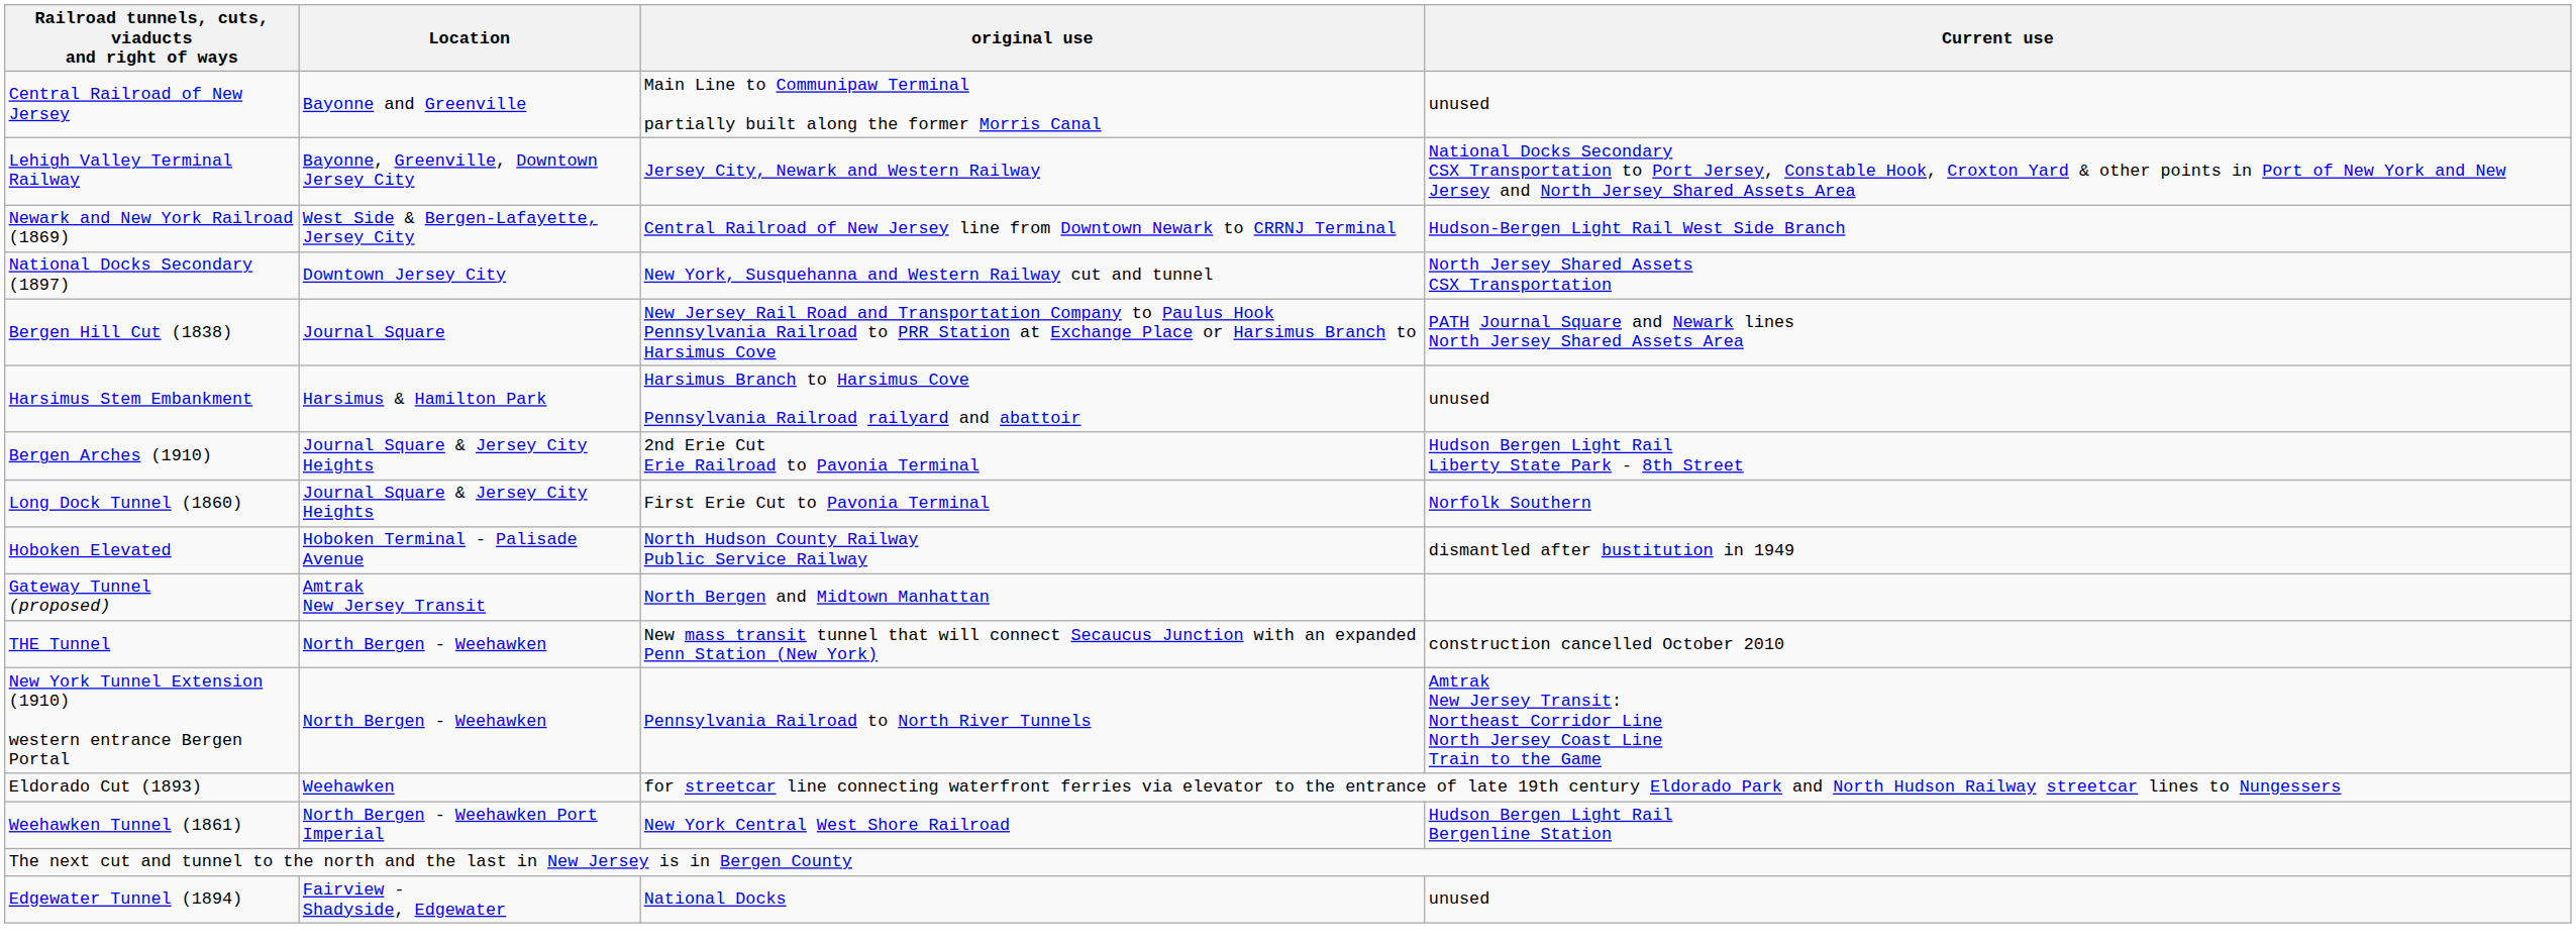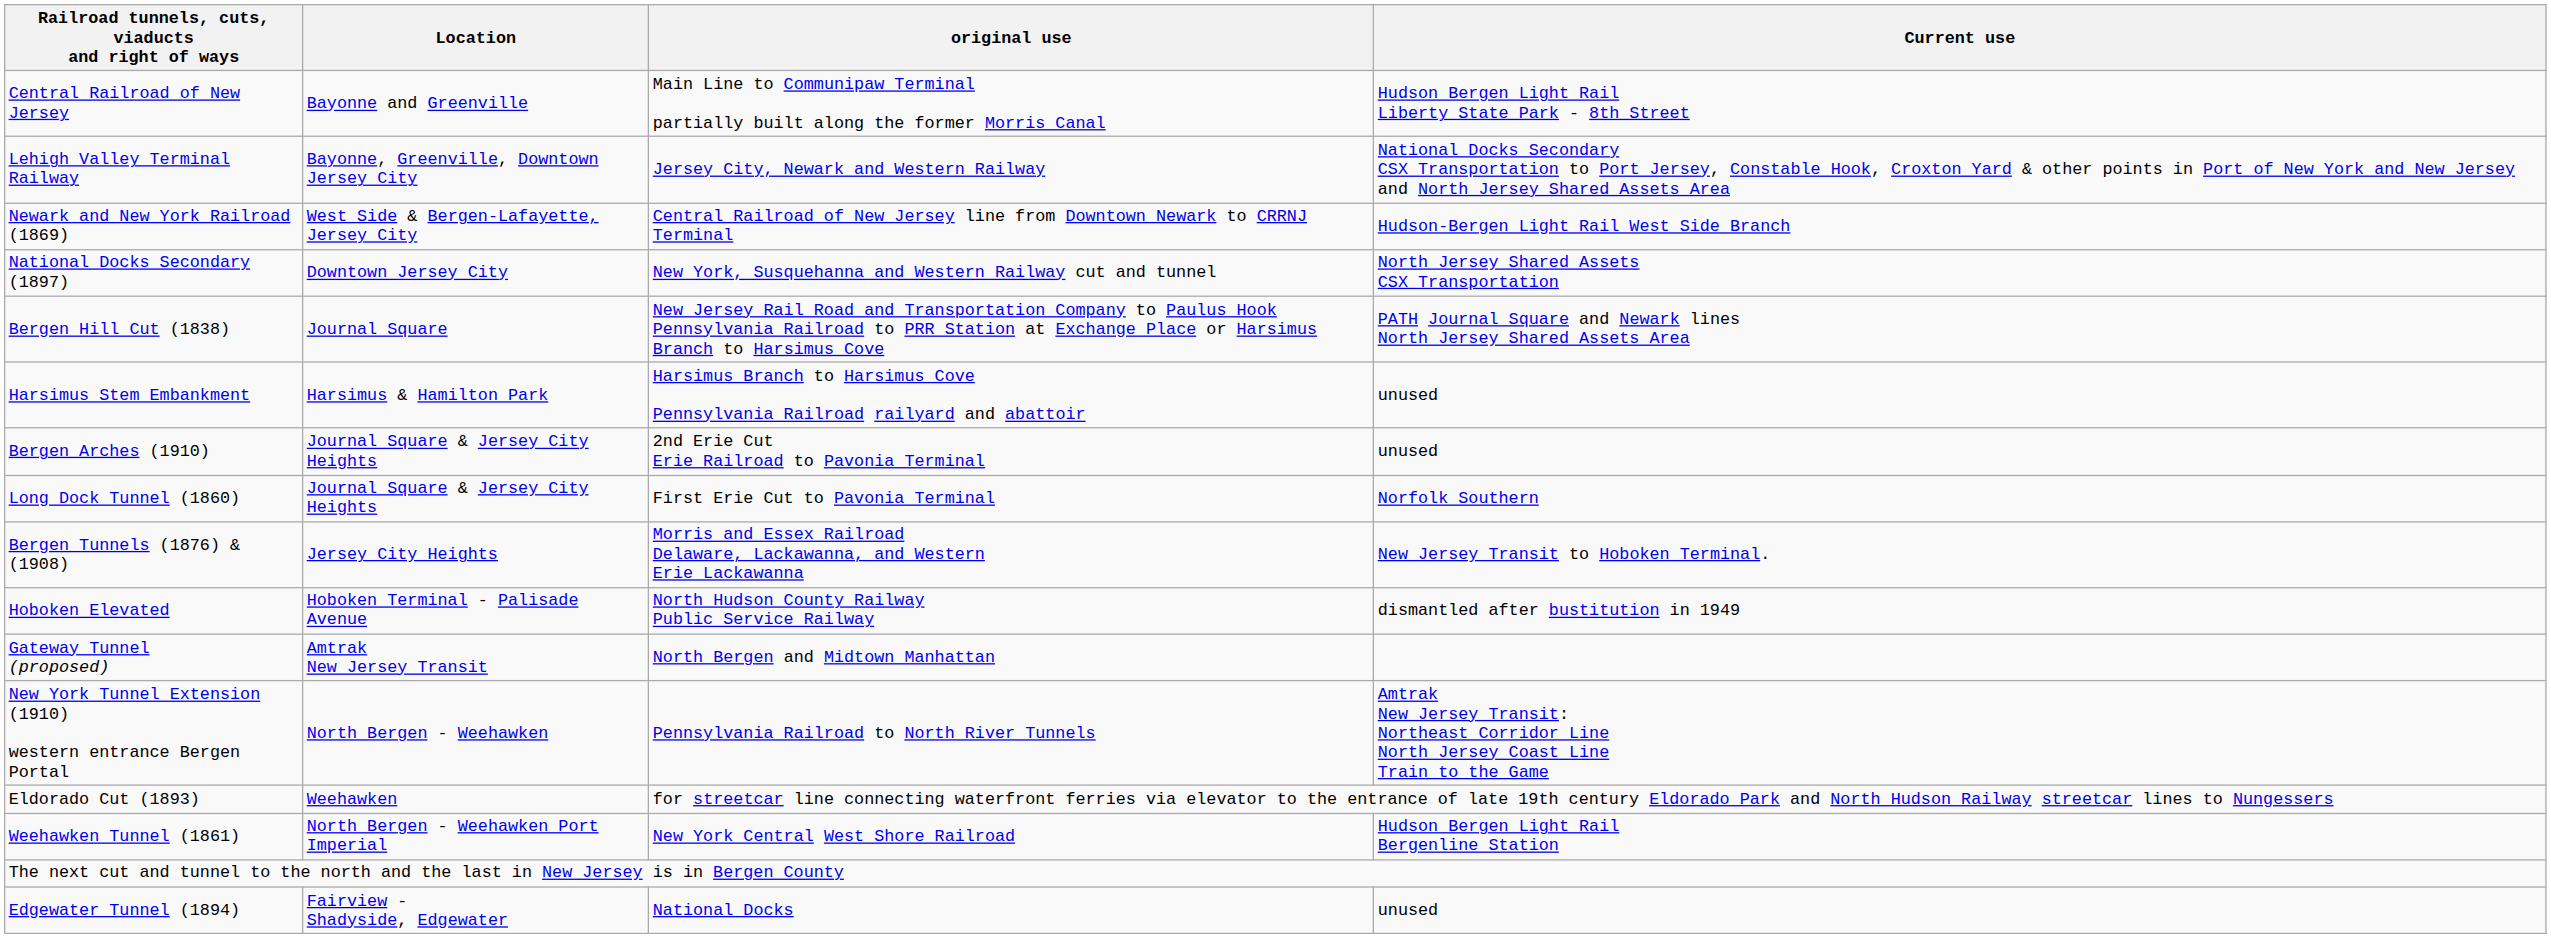 <table class=wikitable>
 <tr>
 <th>Railroad tunnels, cuts, viaducts <br>and right of ways</th>
 <th>Location</th>
 <th>original use</th>
 <th>Current use</th>
 </tr>
 <tr>
 <td><a href='#'>Central Railroad of New Jersey</a></td>
 <td><a href='#'>Bayonne</a> and <a href='#'>Greenville</a></td>
 <td>Main Line to <a href='#'>Communipaw Terminal</a><br><br>partially built along the former <a href='#'>Morris Canal</a></td>
-<td>unused</td>
+<td><a href='#'>Hudson Bergen Light Rail</a><br><a href='#'>Liberty State Park</a> - <a href='#'>8th Street</a></td>
 </tr>
 <tr>
 <td><a href='#'>Lehigh Valley Terminal Railway</a></td>
 <td><a href='#'>Bayonne</a>, <a href='#'>Greenville</a>, <a href='#'>Downtown Jersey City</a></td>
 <td><a href='#'>Jersey City, Newark and Western Railway</a></td>
 <td><a href='#'>National Docks Secondary</a><br><a href='#'>CSX Transportation</a> to <a href='#'>Port Jersey</a>, <a href='#'>Constable Hook</a>, <a href='#'>Croxton Yard</a> & other points in <a href='#'>Port of New York and New Jersey</a> and <a href='#'>North Jersey Shared Assets Area</a></td>
 </tr>
 <tr>
 <td><a href='#'>Newark and New York Railroad</a> (1869)</td>
 <td><a href='#'>West Side</a> & <a href='#'>Bergen-Lafayette, Jersey City</a></td>
 <td><a href='#'>Central Railroad of New Jersey</a> line from <a href='#'>Downtown Newark</a> to <a href='#'>CRRNJ Terminal</a></td>
 <td><a href='#'>Hudson-Bergen Light Rail West Side Branch</a></td>
 </tr>
 <tr>
 <td><a href='#'>National Docks Secondary</a> (1897)</td>
 <td><a href='#'>Downtown Jersey City</a></td>
 <td><a href='#'>New York, Susquehanna and Western Railway</a> cut and tunnel</td>
 <td><a href='#'>North Jersey Shared Assets</a><br><a href='#'>CSX Transportation</a></td>
 </tr>
 <tr>
 <td><a href='#'>Bergen Hill Cut</a> (1838)</td>
 <td><a href='#'>Journal Square</a></td>
 <td><a href='#'>New Jersey Rail Road and Transportation Company</a> to <a href='#'>Paulus Hook</a><br><a href='#'>Pennsylvania Railroad</a> to <a href='#'>PRR Station</a> at <a href='#'>Exchange Place</a> or <a href='#'>Harsimus Branch</a> to <a href='#'>Harsimus Cove</a></td>
 <td><a href='#'>PATH</a> <a href='#'>Journal Square</a> and <a href='#'>Newark</a> lines <br><a href='#'>North Jersey Shared Assets Area</a></td>
 </tr>
 <tr>
 <td><a href='#'>Harsimus Stem Embankment</a></td>
 <td><a href='#'>Harsimus</a> & <a href='#'>Hamilton Park</a></td>
 <td><a href='#'>Harsimus Branch</a> to <a href='#'>Harsimus Cove</a><br><br><a href='#'>Pennsylvania Railroad</a> <a href='#'>railyard</a> and <a href='#'>abattoir</a></td>
 <td>unused</td>
 </tr>
 <tr>
 <td><a href='#'>Bergen Arches</a> (1910)</td>
 <td><a href='#'>Journal Square</a> & <a href='#'>Jersey City Heights</a></td>
 <td>2nd Erie Cut<br><a href='#'>Erie Railroad</a> to <a href='#'>Pavonia Terminal</a></td>
-<td><a href='#'>Hudson Bergen Light Rail</a><br><a href='#'>Liberty State Park</a> - <a href='#'>8th Street</a></td>
+<td>unused</td>
 </tr>
 <tr>
 <td><a href='#'>Long Dock Tunnel</a> (1860)</td>
 <td><a href='#'>Journal Square</a> & <a href='#'>Jersey City Heights</a></td>
 <td>First Erie Cut to <a href='#'>Pavonia Terminal</a></td>
 <td><a href='#'>Norfolk Southern</a></td>
+</tr>
+<tr>
+<td><a href='#'>Bergen Tunnels</a> (1876) & (1908)</td>
+<td><a href='#'>Jersey City Heights</a></td>
+<td><a href='#'>Morris and Essex Railroad</a><br><a href='#'>Delaware, Lackawanna, and Western</a><br><a href='#'>Erie Lackawanna</a></td>
+<td><a href='#'>New Jersey Transit</a> to <a href='#'>Hoboken Terminal</a>.<br></td>
 </tr>
 <tr>
 <td><a href='#'>Hoboken Elevated</a></td>
 <td><a href='#'>Hoboken Terminal</a> - <a href='#'>Palisade Avenue</a></td>
 <td><a href='#'>North Hudson County Railway</a><br><a href='#'>Public Service Railway</a></td>
 <td>dismantled after <a href='#'>bustitution</a> in 1949</td>
 </tr>
 <tr>
 <td><a href='#'>Gateway Tunnel</a><br><em>(proposed)</em></td>
 <td><a href='#'>Amtrak</a><br><a href='#'>New Jersey Transit</a></td>
 <td><a href='#'>North Bergen</a> and <a href='#'>Midtown Manhattan</a></td>
 <td></td>
-</tr>
-<tr>
-<td><a href='#'>THE Tunnel</a></td>
-<td><a href='#'>North Bergen</a> - <a href='#'>Weehawken</a></td>
-<td>New <a href='#'>mass transit</a> tunnel that will connect <a href='#'>Secaucus Junction</a> with an expanded <a href='#'>Penn Station (New York)</a></td>
-<td>construction cancelled October 2010</td>
 </tr>
 <tr>
 <td><a href='#'>New York Tunnel Extension</a> (1910)<br><br>western entrance Bergen Portal</td>
 <td><a href='#'>North Bergen</a> - <a href='#'>Weehawken</a></td>
 <td><a href='#'>Pennsylvania Railroad</a> to  <a href='#'>North River Tunnels</a></td>
 <td><a href='#'>Amtrak</a><br><a href='#'>New Jersey Transit</a>:<br><a href='#'>Northeast Corridor Line</a><br><a href='#'>North Jersey Coast Line</a><br><a href='#'>Train to the Game</a></td>
 </tr>
 <tr>
 <td>Eldorado Cut (1893)</td>
 <td><a href='#'>Weehawken</a></td>
 <td colspan=2>for <a href='#'>streetcar</a> line connecting waterfront ferries via elevator to the entrance of late 19th century <a href='#'>Eldorado Park</a> and <a href='#'>North Hudson Railway</a> <a href='#'>streetcar</a> lines to <a href='#'>Nungessers</a></td>
 </tr>
 <tr>
 <td><a href='#'>Weehawken Tunnel</a> (1861)</td>
 <td><a href='#'>North Bergen</a> - <a href='#'>Weehawken Port Imperial</a></td>
 <td><a href='#'>New York Central</a> <a href='#'>West Shore Railroad</a></td>
 <td><a href='#'>Hudson Bergen Light Rail</a><br><a href='#'>Bergenline Station</a></td>
 </tr>
 <tr>
 <td colspan=4>The next cut and tunnel to the north and the last in <a href='#'>New Jersey</a> is in <a href='#'>Bergen County</a></td>
 </tr>
 <tr>
 <td><a href='#'>Edgewater Tunnel</a> (1894)</td>
 <td><a href='#'>Fairview</a> - <br><a href='#'>Shadyside</a>, <a href='#'>Edgewater</a></td>
 <td><a href='#'>National Docks</a></td>
 <td>unused</td>
 </tr>
 </table>
